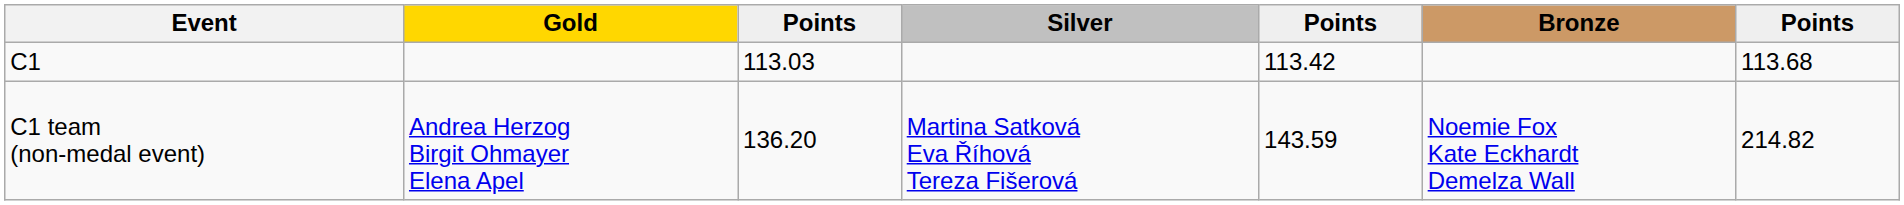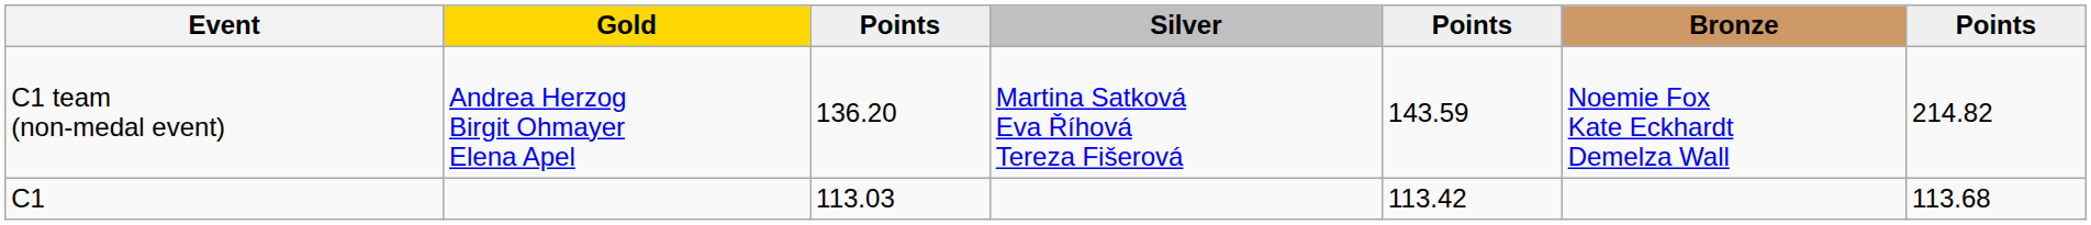 <table class="wikitable" width=100%>
 <tr>
 <th>Event</th>
 <td align=center bgcolor="gold"><strong>Gold</strong></td>
 <td align=center bgcolor="EFEFEF"><strong>Points</strong></td>
 <td align=center bgcolor="silver"><strong>Silver</strong></td>
 <td align=center bgcolor="EFEFEF"><strong>Points</strong></td>
 <td align=center bgcolor="CC9966"><strong>Bronze</strong></td>
 <td align=center bgcolor="EFEFEF"><strong>Points</strong></td>
 </tr>
 <tr>
+<td>C1 team<br>(non-medal event)</td>
+<td><br><a href='#'>Andrea Herzog</a><br><a href='#'>Birgit Ohmayer</a><br><a href='#'>Elena Apel</a></td>
+<td>136.20</td>
+<td><br><a href='#'>Martina Satková</a><br><a href='#'>Eva Říhová</a><br><a href='#'>Tereza Fišerová</a></td>
+<td>143.59</td>
+<td><br><a href='#'>Noemie Fox</a><br><a href='#'>Kate Eckhardt</a><br><a href='#'>Demelza Wall</a></td>
+<td>214.82</td>
+</tr>
+<tr>
 <td>C1</td>
 <td></td>
 <td>113.03</td>
 <td></td>
 <td>113.42</td>
 <td></td>
 <td>113.68</td>
 </tr>
-<tr>
-<td>C1 team<br>(non-medal event)</td>
-<td><br><a href='#'>Andrea Herzog</a><br><a href='#'>Birgit Ohmayer</a><br><a href='#'>Elena Apel</a></td>
-<td>136.20</td>
-<td><br><a href='#'>Martina Satková</a><br><a href='#'>Eva Říhová</a><br><a href='#'>Tereza Fišerová</a></td>
-<td>143.59</td>
-<td><br><a href='#'>Noemie Fox</a><br><a href='#'>Kate Eckhardt</a><br><a href='#'>Demelza Wall</a></td>
-<td>214.82</td>
-</tr>
 </table>
